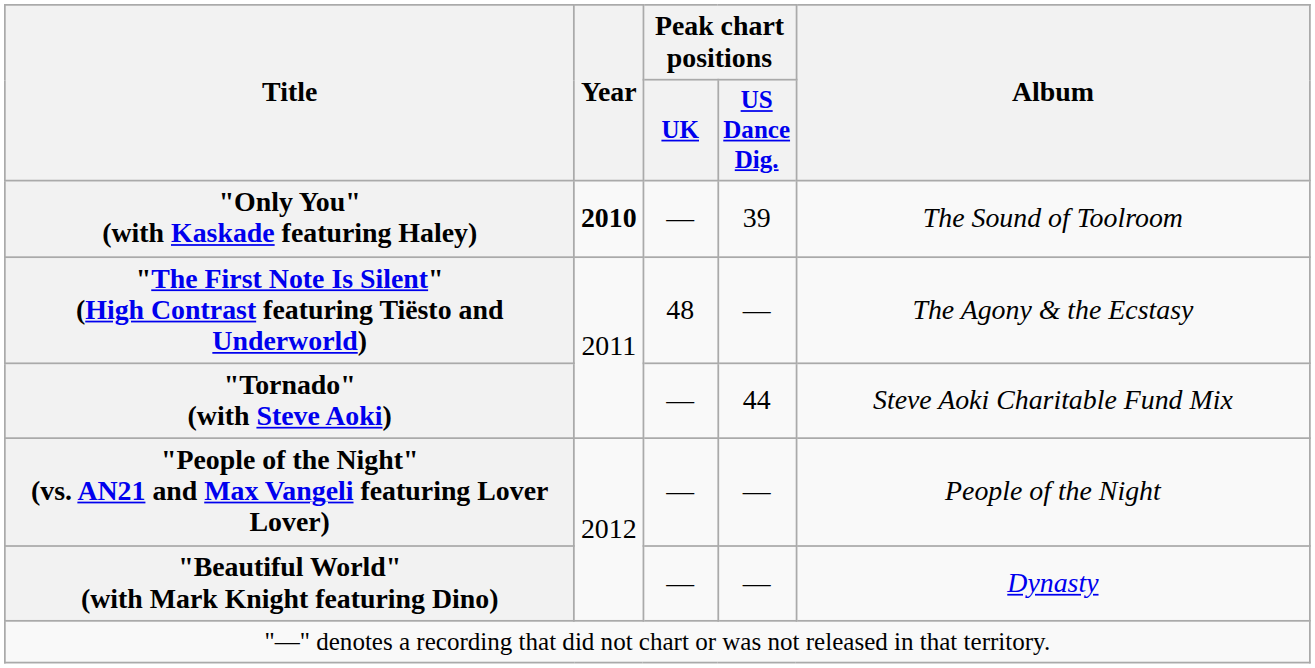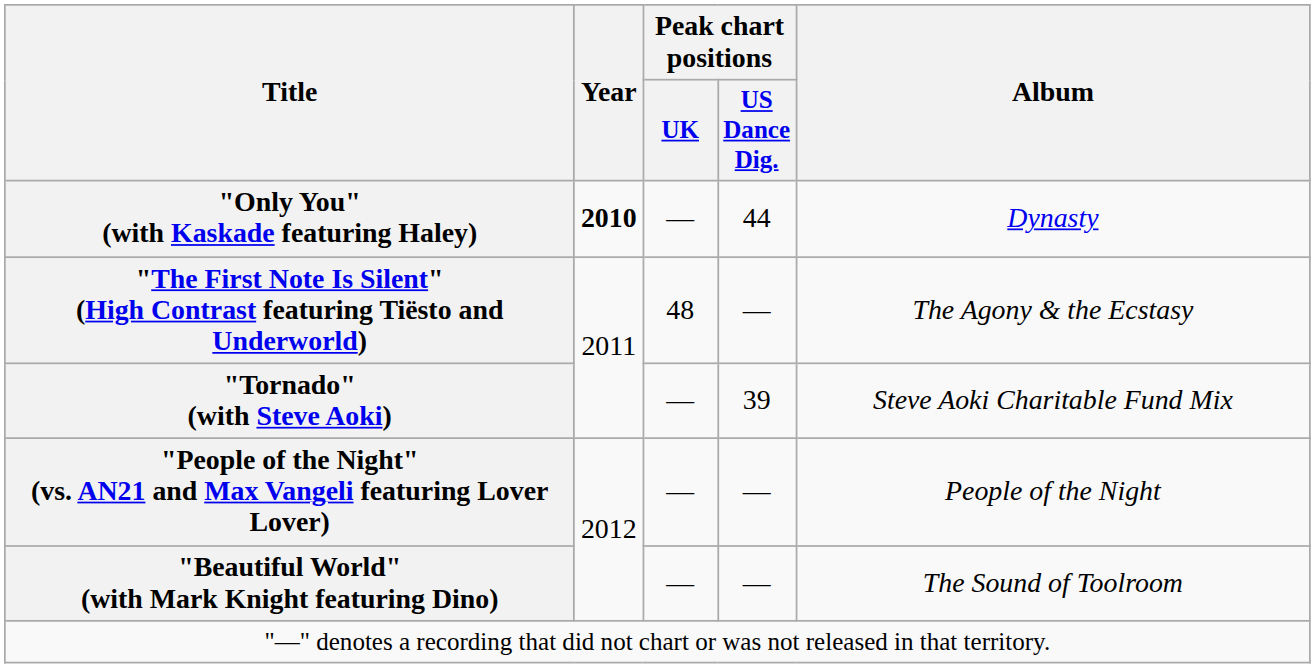 <table class="wikitable plainrowheaders" style="text-align:center;" border="1">
 <tr>
 <th scope="col" rowspan="2" style="width:20em;">Title</th>
 <th scope="col" rowspan="2">Year</th>
 <th scope="col" colspan="2">Peak chart positions</th>
 <th scope="col" rowspan="2" style="width:18em;">Album</th>
 </tr>
 <tr>
 <th scope="col" style="width:2.5em;font-size:90%;"><a href='#'>UK</a><br></th>
 <th scope="col" style="width:2.5em;font-size:90%;"><a href='#'>US<br>Dance<br>Dig.</a><br></th>
 </tr>
 <tr>
 <th scope="row">"Only You"<br><span>(with <a href='#'>Kaskade</a> featuring Haley)</span></th>
 <td><strong>2010</strong></td>
 <td>—</td>
-<td>39</td>
-<td><em>The Sound of Toolroom</em></td>
+<td>44</td>
+<td><em><a href='#'>Dynasty</a></em></td>
 </tr>
 <tr>
 <th scope="row">"<a href='#'>The First Note Is Silent</a>" <br><span>(<a href='#'>High Contrast</a> featuring Tiësto and <a href='#'>Underworld</a>)</span></th>
 <td rowspan="2">2011</td>
 <td>48</td>
 <td>—</td>
 <td><em>The Agony & the Ecstasy</em></td>
 </tr>
 <tr>
 <th scope="row">"Tornado"<br><span>(with <a href='#'>Steve Aoki</a>)</span></th>
 <td>—</td>
-<td>44</td>
+<td>39</td>
 <td><em>Steve Aoki Charitable Fund Mix</em></td>
 </tr>
 <tr>
 <th scope="row">"People of the Night"<br><span>(vs. <a href='#'>AN21</a> and <a href='#'>Max Vangeli</a> featuring Lover Lover)</span></th>
 <td rowspan="2">2012</td>
 <td>—</td>
 <td>—</td>
 <td><em>People of the Night</em></td>
 </tr>
 <tr>
 <th scope="row">"Beautiful World"<br><span>(with Mark Knight featuring Dino)</span></th>
 <td>—</td>
 <td>—</td>
-<td><em><a href='#'>Dynasty</a></em></td>
+<td><em>The Sound of Toolroom</em></td>
 </tr>
 <tr>
 <td colspan="5" style="font-size:90%">"—" denotes a recording that did not chart or was not released in that territory.</td>
 </tr>
 </table>
